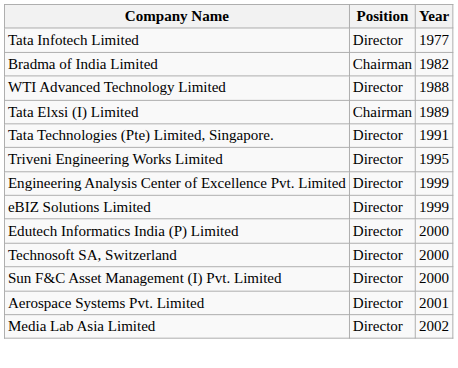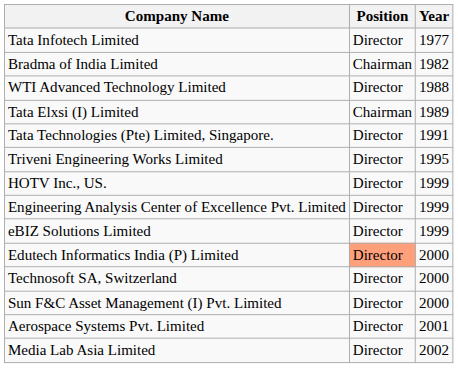 <table class="wikitable">
 <tr>
 <th>Company Name</th>
 <th>Position</th>
 <th>Year</th>
 </tr>
 <tr>
 <td>Tata Infotech Limited</td>
 <td>Director</td>
 <td>1977</td>
 </tr>
 <tr>
 <td>Bradma of India Limited</td>
 <td>Chairman</td>
 <td>1982</td>
 </tr>
 <tr>
 <td>WTI Advanced Technology Limited</td>
 <td>Director</td>
 <td>1988</td>
 </tr>
 <tr>
 <td>Tata Elxsi (I) Limited</td>
 <td>Chairman</td>
 <td>1989</td>
 </tr>
 <tr>
 <td>Tata Technologies (Pte) Limited, Singapore.</td>
 <td>Director</td>
 <td>1991</td>
 </tr>
 <tr>
 <td>Triveni Engineering Works Limited</td>
 <td>Director</td>
 <td>1995</td>
 </tr>
 <tr>
+<td>HOTV Inc., US.</td>
+<td>Director</td>
+<td>1999</td>
+</tr>
+<tr>
 <td>Engineering Analysis Center of Excellence Pvt. Limited</td>
 <td>Director</td>
 <td>1999</td>
 </tr>
 <tr>
 <td>eBIZ Solutions Limited</td>
 <td>Director</td>
 <td>1999</td>
 </tr>
 <tr>
 <td>Edutech Informatics India (P) Limited</td>
-<td>Director</td>
+<td style="background: lightsalmon;">Director</td>
 <td>2000</td>
 </tr>
 <tr>
 <td>Technosoft SA, Switzerland</td>
 <td>Director</td>
 <td>2000</td>
 </tr>
 <tr>
 <td>Sun F&C Asset Management (I) Pvt. Limited</td>
 <td>Director</td>
 <td>2000</td>
 </tr>
 <tr>
 <td>Aerospace Systems Pvt. Limited</td>
 <td>Director</td>
 <td>2001</td>
 </tr>
 <tr>
 <td>Media Lab Asia Limited</td>
 <td>Director</td>
 <td>2002</td>
 </tr>
 </table>
